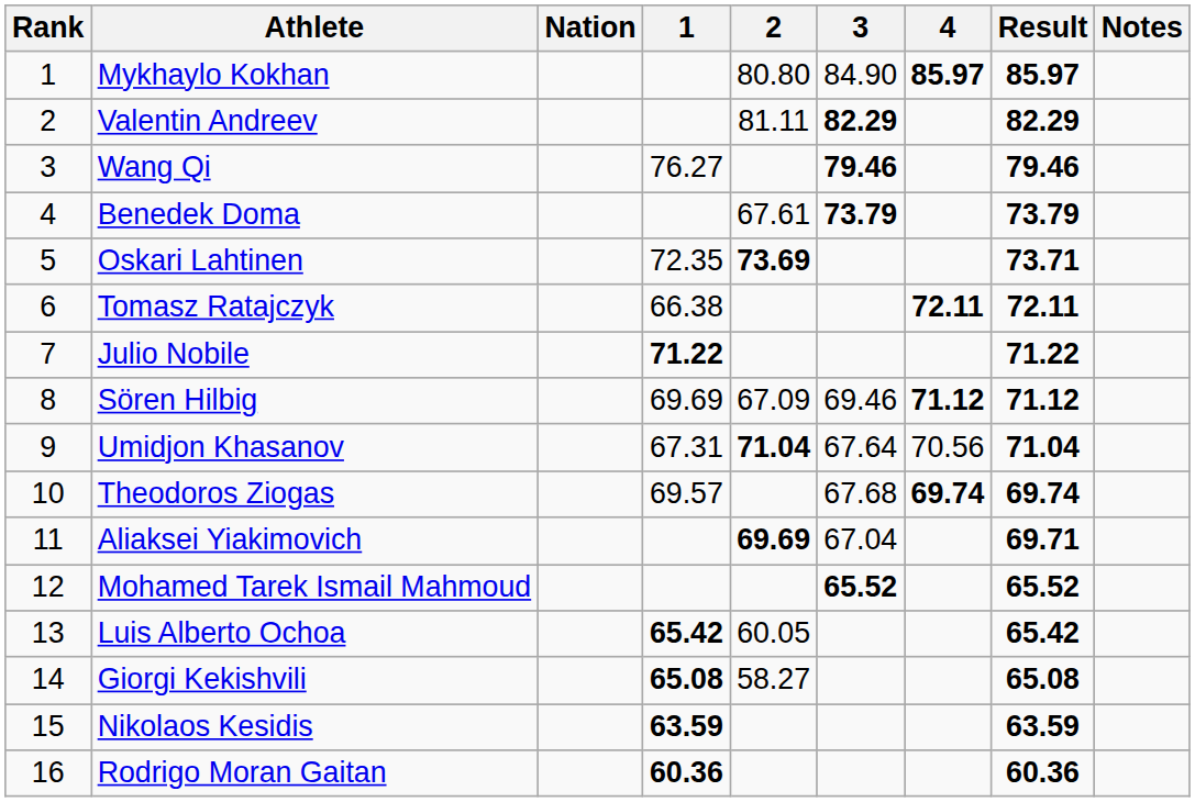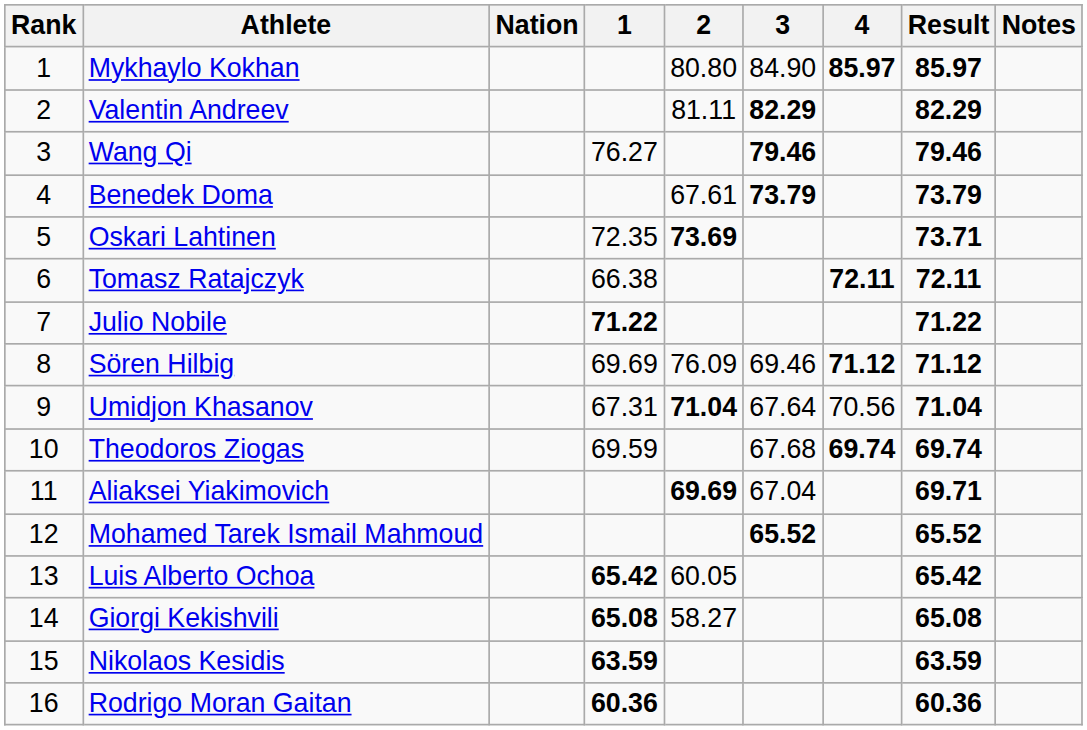 <table class="wikitable sortable" style="text-align:center">
 <tr>
 <th>Rank</th>
 <th>Athlete</th>
 <th>Nation</th>
 <th>1</th>
 <th>2</th>
 <th>3</th>
 <th>4</th>
 <th>Result</th>
 <th>Notes</th>
 </tr>
 <tr>
 <td>1</td>
 <td align=left><a href='#'>Mykhaylo Kokhan</a></td>
 <td align=left></td>
 <td></td>
 <td>80.80</td>
 <td>84.90</td>
 <td><strong>85.97</strong></td>
 <td><strong>85.97</strong></td>
 <td></td>
 </tr>
 <tr>
 <td>2</td>
 <td align=left><a href='#'>Valentin Andreev</a></td>
 <td align=left></td>
 <td></td>
 <td>81.11</td>
 <td><strong>82.29</strong></td>
 <td></td>
 <td><strong>82.29</strong></td>
 <td></td>
 </tr>
 <tr>
 <td>3</td>
 <td align=left><a href='#'>Wang Qi</a></td>
 <td align=left></td>
 <td>76.27</td>
 <td></td>
 <td><strong>79.46</strong></td>
 <td></td>
 <td><strong>79.46</strong></td>
 <td></td>
 </tr>
 <tr>
 <td>4</td>
 <td align=left><a href='#'>Benedek Doma</a></td>
 <td align=left></td>
 <td></td>
 <td>67.61</td>
 <td><strong>73.79</strong></td>
 <td></td>
 <td><strong>73.79</strong></td>
 <td></td>
 </tr>
 <tr>
 <td>5</td>
 <td align=left><a href='#'>Oskari Lahtinen</a></td>
 <td align=left></td>
 <td>72.35</td>
 <td><strong>73.69</strong></td>
 <td></td>
 <td></td>
 <td><strong>73.71</strong></td>
 <td></td>
 </tr>
 <tr>
 <td>6</td>
 <td align=left><a href='#'>Tomasz Ratajczyk</a></td>
 <td align=left></td>
 <td>66.38</td>
 <td></td>
 <td></td>
 <td><strong>72.11</strong></td>
 <td><strong>72.11</strong></td>
 <td></td>
 </tr>
 <tr>
 <td>7</td>
 <td align=left><a href='#'>Julio Nobile</a></td>
 <td align=left></td>
 <td><strong>71.22</strong></td>
 <td></td>
 <td></td>
 <td></td>
 <td><strong>71.22</strong></td>
 <td></td>
 </tr>
 <tr>
 <td>8</td>
 <td align=left><a href='#'>Sören Hilbig</a></td>
 <td align=left></td>
 <td>69.69</td>
-<td>67.09</td>
+<td>76.09</td>
 <td>69.46</td>
 <td><strong>71.12</strong></td>
 <td><strong>71.12</strong></td>
 <td></td>
 </tr>
 <tr>
 <td>9</td>
 <td align=left><a href='#'>Umidjon Khasanov</a></td>
 <td align=left></td>
 <td>67.31</td>
 <td><strong>71.04</strong></td>
 <td>67.64</td>
 <td>70.56</td>
 <td><strong>71.04</strong></td>
 <td></td>
 </tr>
 <tr>
 <td>10</td>
 <td align=left><a href='#'>Theodoros Ziogas</a></td>
 <td align=left></td>
-<td>69.57</td>
+<td>69.59</td>
 <td></td>
 <td>67.68</td>
 <td><strong>69.74</strong></td>
 <td><strong>69.74</strong></td>
 <td></td>
 </tr>
 <tr>
 <td>11</td>
 <td align=left><a href='#'>Aliaksei Yiakimovich</a></td>
 <td align=left></td>
 <td></td>
 <td><strong>69.69</strong></td>
 <td>67.04</td>
 <td></td>
 <td><strong>69.71</strong></td>
 <td></td>
 </tr>
 <tr>
 <td>12</td>
 <td align=left><a href='#'>Mohamed Tarek Ismail Mahmoud</a></td>
 <td align=left></td>
 <td></td>
 <td></td>
 <td><strong>65.52</strong></td>
 <td></td>
 <td><strong>65.52</strong></td>
 <td></td>
 </tr>
 <tr>
 <td>13</td>
 <td align=left><a href='#'>Luis Alberto Ochoa</a></td>
 <td align=left></td>
 <td><strong>65.42</strong></td>
 <td>60.05</td>
 <td></td>
 <td></td>
 <td><strong>65.42</strong></td>
 <td></td>
 </tr>
 <tr>
 <td>14</td>
 <td align=left><a href='#'>Giorgi Kekishvili</a></td>
 <td align=left></td>
 <td><strong>65.08</strong></td>
 <td>58.27</td>
 <td></td>
 <td></td>
 <td><strong>65.08</strong></td>
 <td></td>
 </tr>
 <tr>
 <td>15</td>
 <td align=left><a href='#'>Nikolaos Kesidis</a></td>
 <td align=left></td>
 <td><strong>63.59</strong></td>
 <td></td>
 <td></td>
 <td></td>
 <td><strong>63.59</strong></td>
 <td></td>
 </tr>
 <tr>
 <td>16</td>
 <td align=left><a href='#'>Rodrigo Moran Gaitan</a></td>
 <td align=left></td>
 <td><strong>60.36</strong></td>
 <td></td>
 <td></td>
 <td></td>
 <td><strong> 60.36 </strong></td>
 <td></td>
 </tr>
 </table>
